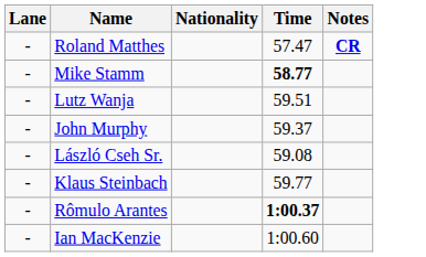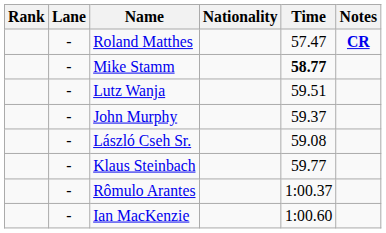 <table class="wikitable sortable" style="text-align:center">
 <tr>
+<th>Rank</th>
 <th>Lane</th>
 <th>Name</th>
 <th>Nationality</th>
 <th>Time</th>
 <th>Notes</th>
 </tr>
 <tr>
+<td></td>
 <td>-</td>
 <td align=left><a href='#'>Roland Matthes</a></td>
 <td align=left></td>
 <td>57.47</td>
 <td><strong><a href='#'>CR</a></strong></td>
 </tr>
 <tr>
+<td></td>
 <td>-</td>
 <td align=left><a href='#'>Mike Stamm</a></td>
 <td align=left></td>
 <td><strong>58.77</strong></td>
 <td></td>
 </tr>
 <tr>
+<td></td>
 <td>-</td>
 <td align=left><a href='#'>Lutz Wanja</a></td>
 <td align=left></td>
 <td>59.51</td>
 <td></td>
 </tr>
 <tr>
+<td></td>
 <td>-</td>
 <td align=left><a href='#'>John Murphy</a></td>
 <td align=left></td>
 <td>59.37</td>
 <td></td>
 </tr>
 <tr>
+<td></td>
 <td>-</td>
 <td align=left><a href='#'>László Cseh Sr.</a></td>
 <td align=left></td>
 <td>59.08</td>
 <td></td>
 </tr>
 <tr>
+<td></td>
 <td>-</td>
 <td align=left><a href='#'>Klaus Steinbach</a></td>
 <td align=left></td>
 <td>59.77</td>
 <td></td>
 </tr>
 <tr>
+<td></td>
 <td>-</td>
 <td align=left><a href='#'>Rômulo Arantes</a></td>
 <td align=left></td>
-<td><strong>1:00.37</strong></td>
+<td>1:00.37</td>
 <td></td>
 </tr>
 <tr>
+<td></td>
 <td>-</td>
 <td align=left><a href='#'>Ian MacKenzie</a></td>
 <td align=left></td>
 <td>1:00.60</td>
 <td></td>
 </tr>
 </table>
